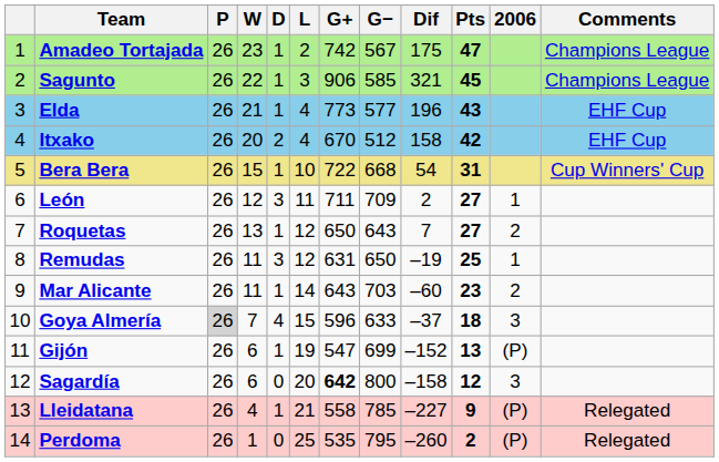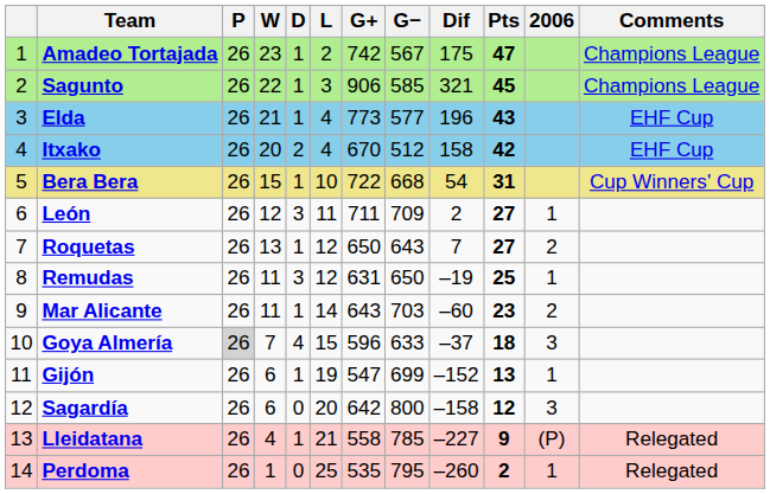 <table class="wikitable sortable" style="text-align: center;">
 <tr>
 <th align="center"></th>
 <th align="center">Team</th>
 <th align="center">P</th>
 <th align="center">W</th>
 <th align="center">D</th>
 <th align="center">L</th>
 <th align="center">G+</th>
 <th align="center">G−</th>
 <th align="center">Dif</th>
 <th align="center">Pts</th>
 <th align="center">2006</th>
 <th align="center">Comments</th>
 </tr>
 <tr style="background: #B0EE90;">
 <td>1</td>
 <td align="left"> <strong><a href='#'>Amadeo Tortajada</a></strong></td>
 <td>26</td>
 <td>23</td>
 <td>1</td>
 <td>2</td>
 <td>742</td>
 <td>567</td>
 <td>175</td>
 <td><strong>47</strong></td>
 <td></td>
 <td><a href='#'>Champions League</a></td>
 </tr>
 <tr style="background: #B0EE90;">
 <td>2</td>
 <td align="left"> <strong><a href='#'>Sagunto</a></strong></td>
 <td>26</td>
 <td>22</td>
 <td>1</td>
 <td>3</td>
 <td>906</td>
 <td>585</td>
 <td>321</td>
 <td><strong>45</strong></td>
 <td></td>
 <td><a href='#'>Champions League</a></td>
 </tr>
 <tr style="background: #87CEEB;">
 <td>3</td>
 <td align="left"> <strong><a href='#'>Elda</a></strong></td>
 <td>26</td>
 <td>21</td>
 <td>1</td>
 <td>4</td>
 <td>773</td>
 <td>577</td>
 <td>196</td>
 <td><strong>43</strong></td>
 <td></td>
 <td><a href='#'>EHF Cup</a></td>
 </tr>
 <tr style="background: #87CEEB;">
 <td>4</td>
 <td align="left"> <strong><a href='#'>Itxako</a></strong></td>
 <td>26</td>
 <td>20</td>
 <td>2</td>
 <td>4</td>
 <td>670</td>
 <td>512</td>
 <td>158</td>
 <td><strong>42</strong></td>
 <td></td>
 <td><a href='#'>EHF Cup</a></td>
 </tr>
 <tr style="background: #F0E68C;">
 <td>5</td>
 <td align="left"> <strong><a href='#'>Bera Bera</a></strong></td>
 <td>26</td>
 <td>15</td>
 <td>1</td>
 <td>10</td>
 <td>722</td>
 <td>668</td>
 <td>54</td>
 <td><strong>31</strong></td>
 <td></td>
 <td><a href='#'>Cup Winners' Cup</a></td>
 </tr>
 <tr>
 <td>6</td>
 <td align="left"> <strong><a href='#'>León</a></strong></td>
 <td>26</td>
 <td>12</td>
 <td>3</td>
 <td>11</td>
 <td>711</td>
 <td>709</td>
 <td>2</td>
 <td><strong>27</strong></td>
 <td> 1</td>
 <td></td>
 </tr>
 <tr>
 <td>7</td>
 <td align="left"> <strong><a href='#'>Roquetas</a></strong></td>
 <td>26</td>
 <td>13</td>
 <td>1</td>
 <td>12</td>
 <td>650</td>
 <td>643</td>
 <td>7</td>
 <td><strong>27</strong></td>
 <td> 2</td>
 <td></td>
 </tr>
 <tr>
 <td>8</td>
 <td align="left"> <strong><a href='#'>Remudas</a></strong></td>
 <td>26</td>
 <td>11</td>
 <td>3</td>
 <td>12</td>
 <td>631</td>
 <td>650</td>
 <td>–19</td>
 <td><strong>25</strong></td>
 <td> 1</td>
 <td></td>
 </tr>
 <tr>
 <td>9</td>
 <td align="left"> <strong><a href='#'>Mar Alicante</a></strong></td>
 <td>26</td>
 <td>11</td>
 <td>1</td>
 <td>14</td>
 <td>643</td>
 <td>703</td>
 <td>–60</td>
 <td><strong>23</strong></td>
 <td> 2</td>
 <td></td>
 </tr>
 <tr>
 <td>10</td>
 <td align="left"> <strong><a href='#'>Goya Almería</a></strong></td>
 <td style="background: lightgrey;">26</td>
 <td>7</td>
 <td>4</td>
 <td>15</td>
 <td>596</td>
 <td>633</td>
 <td>–37</td>
 <td><strong>18</strong></td>
 <td> 3</td>
 <td></td>
 </tr>
 <tr>
 <td>11</td>
 <td align="left"> <strong><a href='#'>Gijón</a></strong></td>
 <td>26</td>
 <td>6</td>
 <td>1</td>
 <td>19</td>
 <td>547</td>
 <td>699</td>
 <td>–152</td>
 <td><strong>13</strong></td>
-<td>(P)</td>
+<td> 1</td>
 <td></td>
 </tr>
 <tr>
 <td>12</td>
 <td align="left"> <strong><a href='#'>Sagardía</a></strong></td>
 <td>26</td>
 <td>6</td>
 <td>0</td>
 <td>20</td>
-<td><strong>642</strong></td>
+<td>642</td>
 <td>800</td>
 <td>–158</td>
 <td><strong>12</strong></td>
 <td> 3</td>
 <td></td>
 </tr>
 <tr bgcolor=FFCCCC>
 <td>13</td>
 <td align="left"> <strong><a href='#'>Lleidatana</a></strong></td>
 <td>26</td>
 <td>4</td>
 <td>1</td>
 <td>21</td>
 <td>558</td>
 <td>785</td>
 <td>–227</td>
 <td><strong>9</strong></td>
 <td>(P)</td>
 <td>Relegated</td>
 </tr>
 <tr bgcolor=FFCCCC>
 <td>14</td>
 <td align="left"> <strong><a href='#'>Perdoma</a></strong></td>
 <td>26</td>
 <td>1</td>
 <td>0</td>
 <td>25</td>
 <td>535</td>
 <td>795</td>
 <td>–260</td>
 <td><strong>2</strong></td>
-<td>(P)</td>
+<td> 1</td>
 <td>Relegated</td>
 </tr>
 </table>
